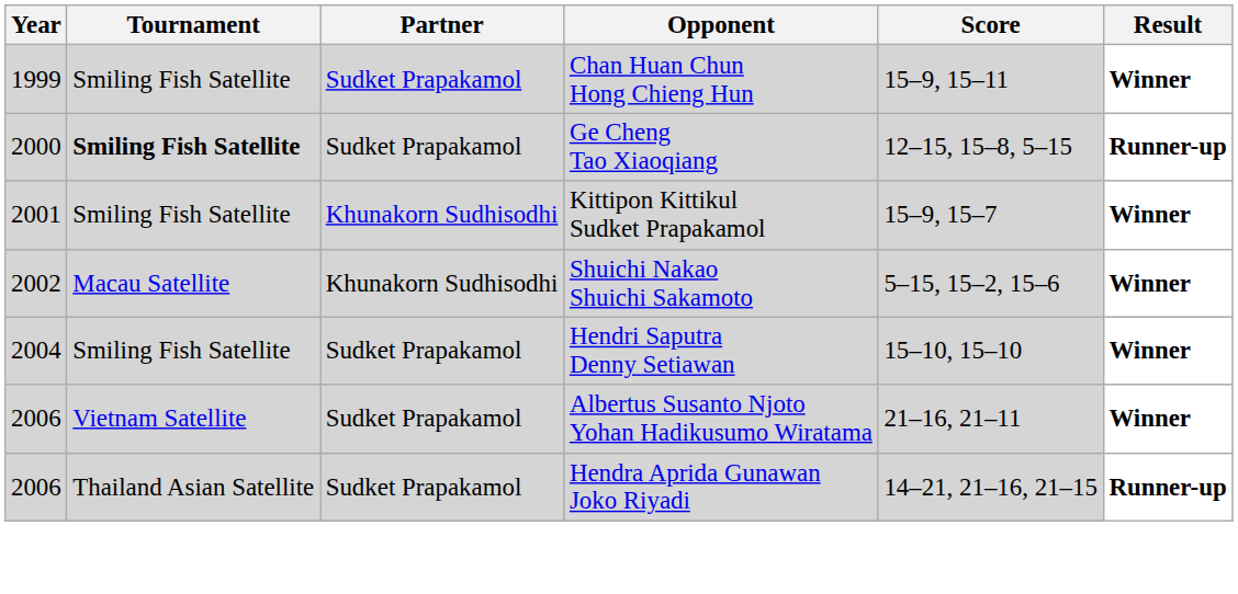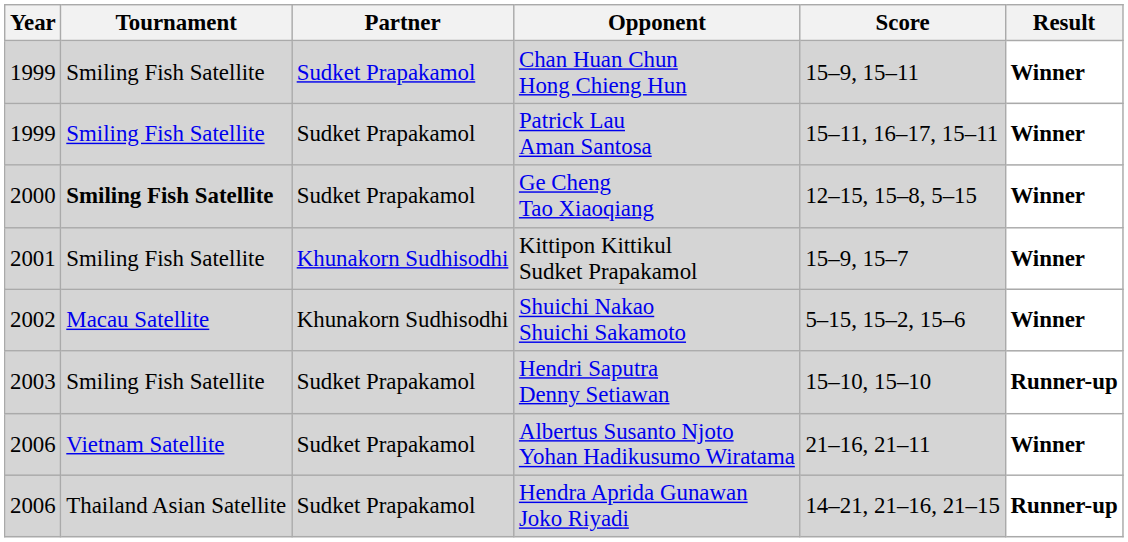 <table class="sortable wikitable" style="font-size: 100%;">
 <tr>
 <th>Year</th>
 <th>Tournament</th>
 <th>Partner</th>
 <th>Opponent</th>
 <th>Score</th>
 <th>Result</th>
 </tr>
 <tr style="background:#D5D5D5">
 <td align="center">1999</td>
 <td align="left">Smiling Fish Satellite</td>
 <td align="left"> <a href='#'>Sudket Prapakamol</a></td>
 <td align="left"> <a href='#'>Chan Huan Chun</a><br> <a href='#'>Hong Chieng Hun</a></td>
 <td align="left">15–9, 15–11</td>
 <td style="text-align:left; background:white"> <strong>Winner</strong></td>
 </tr>
 <tr style="background:#D5D5D5">
+<td align="center">1999</td>
+<td align="left"><a href='#'>Smiling Fish Satellite</a></td>
+<td align="left"> Sudket Prapakamol</td>
+<td align="left"> <a href='#'>Patrick Lau</a><br> <a href='#'>Aman Santosa</a></td>
+<td align="left">15–11, 16–17, 15–11</td>
+<td style="text-align:left; background:white"> <strong>Winner</strong></td>
+</tr>
+<tr style="background:#D5D5D5">
 <td align="center">2000</td>
 <td align="left"><strong>Smiling Fish Satellite</strong></td>
 <td align="left"> Sudket Prapakamol</td>
 <td align="left"> <a href='#'>Ge Cheng</a><br> <a href='#'>Tao Xiaoqiang</a></td>
 <td align="left">12–15, 15–8, 5–15</td>
-<td style="text-align:left; background:white"> <strong>Runner-up</strong></td>
+<td style="text-align:left; background:white"> <strong>Winner</strong></td>
 </tr>
 <tr style="background:#D5D5D5">
 <td align="center">2001</td>
 <td align="left">Smiling Fish Satellite</td>
 <td align="left"> <a href='#'>Khunakorn Sudhisodhi</a></td>
 <td align="left"> Kittipon Kittikul<br> Sudket Prapakamol</td>
 <td align="left">15–9, 15–7</td>
 <td style="text-align:left; background:white"> <strong>Winner</strong></td>
 </tr>
 <tr style="background:#D5D5D5">
 <td align="center">2002</td>
 <td align="left"><a href='#'>Macau Satellite</a></td>
 <td align="left"> Khunakorn Sudhisodhi</td>
 <td align="left"> <a href='#'>Shuichi Nakao</a><br> <a href='#'>Shuichi Sakamoto</a></td>
 <td align="left">5–15, 15–2, 15–6</td>
 <td style="text-align:left; background:white"> <strong>Winner</strong></td>
 </tr>
 <tr style="background:#D5D5D5">
-<td align="center">2004</td>
+<td align="center">2003</td>
 <td align="left">Smiling Fish Satellite</td>
 <td align="left"> Sudket Prapakamol</td>
 <td align="left"> <a href='#'>Hendri Saputra</a><br> <a href='#'>Denny Setiawan</a></td>
 <td align="left">15–10, 15–10</td>
-<td style="text-align:left; background:white"> <strong>Winner</strong></td>
+<td style="text-align:left; background:white"> <strong>Runner-up</strong></td>
 </tr>
 <tr style="background:#D5D5D5">
 <td align="center">2006</td>
 <td align="left"><a href='#'>Vietnam Satellite</a></td>
 <td align="left"> Sudket Prapakamol</td>
 <td align="left"> <a href='#'>Albertus Susanto Njoto</a><br> <a href='#'>Yohan Hadikusumo Wiratama</a></td>
 <td align="left">21–16, 21–11</td>
 <td style="text-align:left; background:white"> <strong>Winner</strong></td>
 </tr>
 <tr style="background:#D5D5D5">
 <td align="center">2006</td>
 <td align="left">Thailand Asian Satellite</td>
 <td align="left"> Sudket Prapakamol</td>
 <td align="left"> <a href='#'>Hendra Aprida Gunawan</a><br> <a href='#'>Joko Riyadi</a></td>
 <td align="left">14–21, 21–16, 21–15</td>
 <td style="text-align:left; background:white"> <strong>Runner-up</strong></td>
 </tr>
 </table>
